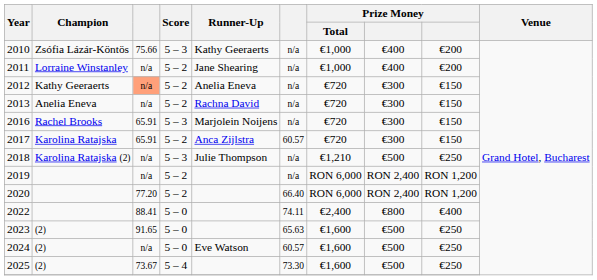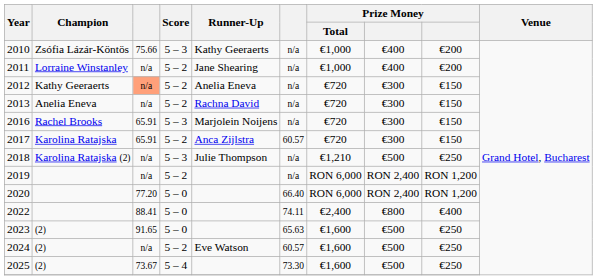 <table class="wikitable sortable">
 <tr>
 <th rowspan=2>Year</th>
 <th rowspan=2>Champion</th>
 <th rowspan=2></th>
 <th rowspan=2>Score</th>
 <th rowspan=2>Runner-Up</th>
 <th rowspan=2></th>
 <th colspan=3>Prize Money</th>
 <th rowspan=2>Venue</th>
 </tr>
 <tr>
 <th>Total</th>
 <th></th>
 <th></th>
 </tr>
 <tr>
 <td>2010</td>
 <td> Zsófia Lázár-Köntös</td>
 <td align=center><small><span>75.66</span></small></td>
 <td align=center>5 – 3</td>
 <td> Kathy Geeraerts</td>
 <td align=center><small><span>n/a</span></small></td>
 <td align=center>€1,000</td>
 <td align=center>€400</td>
 <td align=center>€200</td>
 <td rowspan=14><a href='#'>Grand Hotel</a>, <a href='#'>Bucharest</a></td>
 </tr>
 <tr>
 <td>2011</td>
 <td> <a href='#'>Lorraine Winstanley</a></td>
 <td align=center><small><span>n/a</span></small></td>
 <td align=center>5 – 2</td>
 <td> Jane Shearing</td>
 <td align=center><small><span>n/a</span></small></td>
 <td align=center>€1,000</td>
 <td align=center>€400</td>
 <td align=center>€200</td>
 </tr>
 <tr>
 <td>2012</td>
 <td> Kathy Geeraerts</td>
 <td align=center style="background: lightsalmon;"><small><span>n/a</span></small></td>
 <td align=center>5 – 2</td>
 <td> Anelia Eneva</td>
 <td align=center><small><span>n/a</span></small></td>
 <td align=center>€720</td>
 <td align=center>€300</td>
 <td align=center>€150</td>
 </tr>
 <tr>
 <td>2013</td>
 <td> Anelia Eneva</td>
 <td align=center><small><span>n/a</span></small></td>
 <td align=center>5 – 2</td>
 <td> <a href='#'>Rachna David</a></td>
 <td align=center><small><span>n/a</span></small></td>
 <td align=center>€720</td>
 <td align=center>€300</td>
 <td align=center>€150</td>
 </tr>
 <tr>
 <td>2016</td>
 <td> <a href='#'>Rachel Brooks</a></td>
 <td align=center><small><span>65.91</span></small></td>
 <td align=center>5 – 3</td>
 <td> Marjolein Noijens</td>
 <td align=center><small><span>n/a</span></small></td>
 <td align=center>€720</td>
 <td align=center>€300</td>
 <td align=center>€150</td>
 </tr>
 <tr>
 <td>2017</td>
 <td> <a href='#'>Karolina Ratajska</a></td>
 <td align=center><small><span>65.91</span></small></td>
 <td align=center>5 – 2</td>
 <td> <a href='#'>Anca Zijlstra</a></td>
 <td align=center><small><span>60.57</span></small></td>
 <td align=center>€720</td>
 <td align=center>€300</td>
 <td align=center>€150</td>
 </tr>
 <tr>
 <td>2018</td>
 <td> <a href='#'>Karolina Ratajska</a> <small>(2)</small></td>
 <td align=center><small><span>n/a</span></small></td>
 <td align=center>5 – 3</td>
 <td> Julie Thompson</td>
 <td align=center><small><span>n/a</span></small></td>
 <td align=center>€1,210</td>
 <td align=center>€500</td>
 <td align=center>€250</td>
 </tr>
 <tr>
 <td>2019</td>
 <td></td>
 <td align=center><small><span>n/a</span></small></td>
 <td align=center>5 – 2</td>
 <td></td>
 <td align=center><small><span>n/a</span></small></td>
 <td align=center>RON 6,000</td>
 <td align=center>RON 2,400</td>
 <td align=center>RON 1,200</td>
 </tr>
 <tr>
 <td>2020</td>
 <td></td>
 <td align=center><small><span>77.20</span></small></td>
-<td align=center>5 – 2</td>
+<td align=center>5 – 0</td>
 <td></td>
 <td align=center><small><span>66.40</span></small></td>
 <td align=center>RON 6,000</td>
 <td align=center>RON 2,400</td>
 <td align=center>RON 1,200</td>
 </tr>
 <tr>
 <td>2022</td>
 <td></td>
 <td align=center><small><span>88.41</span></small></td>
 <td align=center>5 – 0</td>
 <td></td>
 <td align=center><small><span>74.11</span></small></td>
 <td align=center>€2,400</td>
 <td align=center>€800</td>
 <td align=center>€400</td>
 </tr>
 <tr>
 <td>2023</td>
 <td> <small>(2)</small></td>
 <td align=center><small><span>91.65</span></small></td>
 <td align=center>5 – 0</td>
 <td></td>
 <td align=center><small><span>65.63</span></small></td>
 <td align=center>€1,600</td>
 <td align=center>€500</td>
 <td align=center>€250</td>
 </tr>
 <tr>
 <td>2024</td>
 <td> <small>(2)</small></td>
 <td align=center><small><span>n/a</span></small></td>
-<td align=center>5 – 0</td>
+<td align=center>5 – 2</td>
 <td> Eve Watson</td>
 <td align=center><small><span>60.57</span></small></td>
 <td align=center>€1,600</td>
 <td align=center>€500</td>
 <td align=center>€250</td>
 </tr>
 <tr>
 <td>2025</td>
 <td> <small>(2)</small></td>
 <td align=center><small><span>73.67</span></small></td>
 <td align=center>5 – 4</td>
 <td></td>
 <td align=center><small><span>73.30</span></small></td>
 <td align=center>€1,600</td>
 <td align=center>€500</td>
 <td align=center>€250</td>
 </tr>
 <tr>
 </tr>
 </table>
